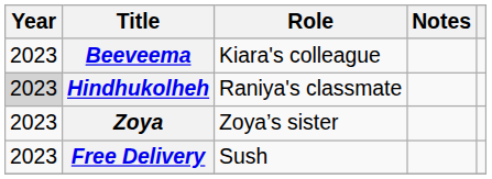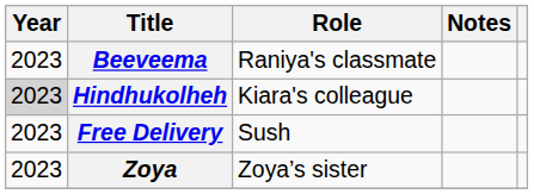 <table class="wikitable sortable plainrowheaders">
 <tr style="background:#ccc; text-align:center;">
 <th scope="col">Year</th>
 <th scope="col">Title</th>
 <th scope="col">Role</th>
 <th scope="col">Notes</th>
 <th scope="col" class="unsortable"></th>
 </tr>
 <tr>
 <td>2023</td>
 <th scope="row"><em><a href='#'>Beeveema</a></em></th>
-<td>Kiara's colleague</td>
+<td>Raniya's classmate</td>
 <td></td>
 <td style="text-align: center;"></td>
 </tr>
 <tr>
 <td style="background: lightgrey;">2023</td>
 <th scope="row"><em><a href='#'>Hindhukolheh</a></em></th>
-<td>Raniya's classmate</td>
-<td></td>
-<td style="text-align: center;"></td>
-</tr>
-<tr>
-<td>2023</td>
-<th scope="row"><em>Zoya</em></th>
-<td>Zoya’s sister</td>
+<td>Kiara's colleague</td>
 <td></td>
 <td style="text-align: center;"></td>
 </tr>
 <tr>
 <td>2023</td>
 <th scope="row"><em><a href='#'>Free Delivery</a></em></th>
 <td>Sush</td>
 <td></td>
 <td style="text-align:center;"></td>
 </tr>
 <tr>
+<td>2023</td>
+<th scope="row"><em>Zoya</em></th>
+<td>Zoya’s sister</td>
+<td></td>
+<td style="text-align: center;"></td>
+</tr>
+<tr>
 </tr>
 </table>
